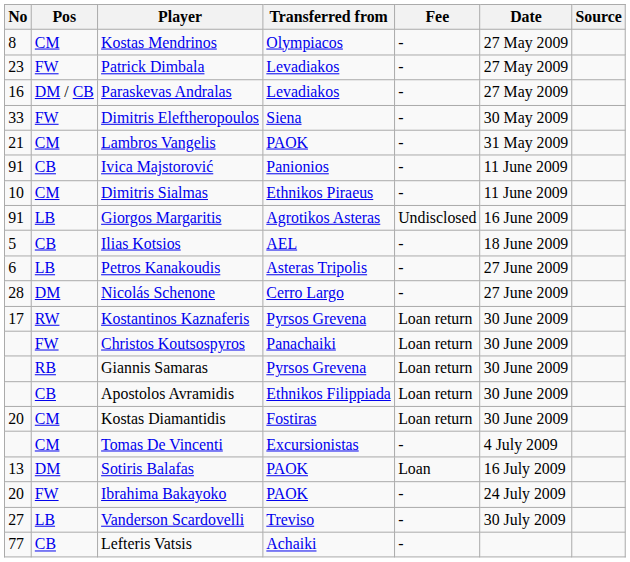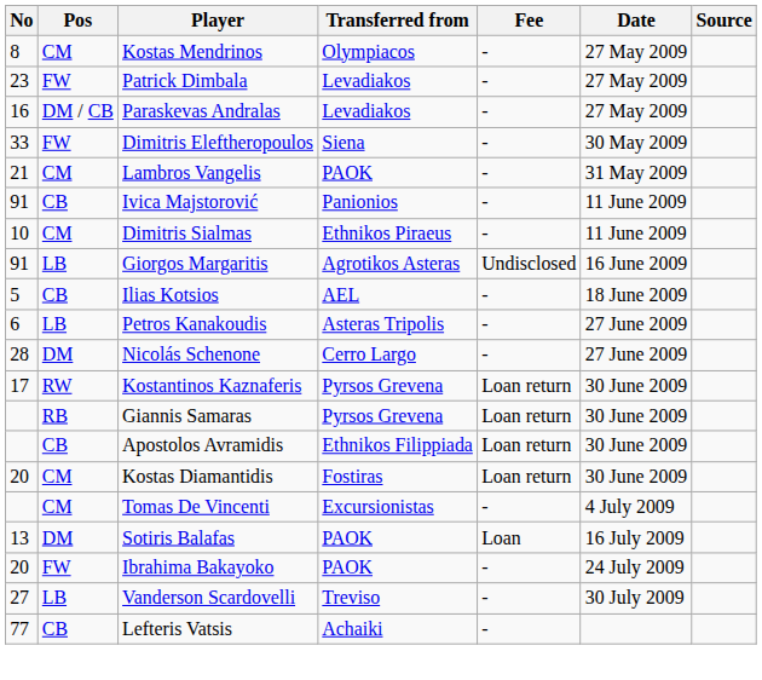 <table class="wikitable">
 <tr>
 <th>No</th>
 <th>Pos</th>
 <th>Player</th>
 <th>Transferred from</th>
 <th>Fee</th>
 <th>Date</th>
 <th>Source</th>
 </tr>
 <tr>
 <td>8</td>
 <td><a href='#'>CM</a></td>
 <td><a href='#'>Kostas Mendrinos</a></td>
 <td><a href='#'>Olympiacos</a></td>
 <td>-</td>
 <td>27 May 2009</td>
 <td></td>
 </tr>
 <tr>
 <td>23</td>
 <td><a href='#'>FW</a></td>
 <td><a href='#'>Patrick Dimbala</a></td>
 <td><a href='#'>Levadiakos</a></td>
 <td>-</td>
 <td>27 May 2009</td>
 <td></td>
 </tr>
 <tr>
 <td>16</td>
 <td><a href='#'>DM</a> / <a href='#'>CB</a></td>
 <td><a href='#'>Paraskevas Andralas</a></td>
 <td><a href='#'>Levadiakos</a></td>
 <td>-</td>
 <td>27 May 2009</td>
 <td></td>
 </tr>
 <tr>
 <td>33</td>
 <td><a href='#'>FW</a></td>
 <td><a href='#'>Dimitris Eleftheropoulos</a></td>
 <td><a href='#'>Siena</a></td>
 <td>-</td>
 <td>30 May 2009</td>
 <td></td>
 </tr>
 <tr>
 <td>21</td>
 <td><a href='#'>CM</a></td>
 <td><a href='#'>Lambros Vangelis</a></td>
 <td><a href='#'>PAOK</a></td>
 <td>-</td>
 <td>31 May 2009</td>
 <td></td>
 </tr>
 <tr>
 <td>91</td>
 <td><a href='#'>CB</a></td>
 <td><a href='#'>Ivica Majstorović</a></td>
 <td><a href='#'>Panionios</a></td>
 <td>-</td>
 <td>11 June 2009</td>
 <td></td>
 </tr>
 <tr>
 <td>10</td>
 <td><a href='#'>CM</a></td>
 <td><a href='#'>Dimitris Sialmas</a></td>
 <td><a href='#'>Ethnikos Piraeus</a></td>
 <td>-</td>
 <td>11 June 2009</td>
 <td></td>
 </tr>
 <tr>
 <td>91</td>
 <td><a href='#'>LB</a></td>
 <td><a href='#'>Giorgos Margaritis</a></td>
 <td><a href='#'>Agrotikos Asteras</a></td>
 <td>Undisclosed</td>
 <td>16 June 2009</td>
 <td></td>
 </tr>
 <tr>
 <td>5</td>
 <td><a href='#'>CB</a></td>
 <td><a href='#'>Ilias Kotsios</a></td>
 <td><a href='#'>AEL</a></td>
 <td>-</td>
 <td>18 June 2009</td>
 <td></td>
 </tr>
 <tr>
 <td>6</td>
 <td><a href='#'>LB</a></td>
 <td><a href='#'>Petros Kanakoudis</a></td>
 <td><a href='#'>Asteras Tripolis</a></td>
 <td>-</td>
 <td>27 June 2009</td>
 <td></td>
 </tr>
 <tr>
 <td>28</td>
 <td><a href='#'>DM</a></td>
 <td><a href='#'>Nicolás Schenone</a></td>
 <td><a href='#'>Cerro Largo</a></td>
 <td>-</td>
 <td>27 June 2009</td>
 <td></td>
 </tr>
 <tr>
 <td>17</td>
 <td><a href='#'>RW</a></td>
 <td><a href='#'>Kostantinos Kaznaferis</a></td>
 <td><a href='#'>Pyrsos Grevena</a></td>
 <td>Loan return</td>
 <td>30 June 2009</td>
 <td></td>
 </tr>
 <tr>
 <td></td>
-<td><a href='#'>FW</a></td>
-<td><a href='#'>Christos Koutsospyros</a></td>
-<td><a href='#'>Panachaiki</a></td>
-<td>Loan return</td>
-<td>30 June 2009</td>
-<td></td>
-</tr>
-<tr>
-<td></td>
 <td><a href='#'>RB</a></td>
 <td>Giannis Samaras</td>
 <td><a href='#'>Pyrsos Grevena</a></td>
 <td>Loan return</td>
 <td>30 June 2009</td>
 <td></td>
 </tr>
 <tr>
 <td></td>
 <td><a href='#'>CB</a></td>
 <td>Apostolos Avramidis</td>
 <td><a href='#'>Ethnikos Filippiada</a></td>
 <td>Loan return</td>
 <td>30 June 2009</td>
 <td></td>
 </tr>
 <tr>
 <td>20</td>
 <td><a href='#'>CM</a></td>
 <td>Kostas Diamantidis</td>
 <td><a href='#'>Fostiras</a></td>
 <td>Loan return</td>
 <td>30 June 2009</td>
 <td></td>
 </tr>
 <tr>
 <td></td>
 <td><a href='#'>CM</a></td>
 <td><a href='#'>Tomas De Vincenti</a></td>
 <td><a href='#'>Excursionistas</a></td>
 <td>-</td>
 <td>4 July 2009</td>
 <td></td>
 </tr>
 <tr>
 <td>13</td>
 <td><a href='#'>DM</a></td>
 <td><a href='#'>Sotiris Balafas</a></td>
 <td><a href='#'>PAOK</a></td>
 <td>Loan</td>
 <td>16 July 2009</td>
 <td></td>
 </tr>
 <tr>
 <td>20</td>
 <td><a href='#'>FW</a></td>
 <td><a href='#'>Ibrahima Bakayoko</a></td>
 <td><a href='#'>PAOK</a></td>
 <td>-</td>
 <td>24 July 2009</td>
 <td></td>
 </tr>
 <tr>
 <td>27</td>
 <td><a href='#'>LB</a></td>
 <td><a href='#'>Vanderson Scardovelli</a></td>
 <td><a href='#'>Treviso</a></td>
 <td>-</td>
 <td>30 July 2009</td>
 <td></td>
 </tr>
 <tr>
 <td>77</td>
 <td><a href='#'>CB</a></td>
 <td>Lefteris Vatsis</td>
 <td><a href='#'>Achaiki</a></td>
 <td>-</td>
 <td></td>
 <td></td>
 </tr>
 </table>
